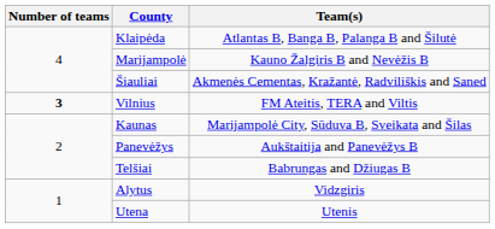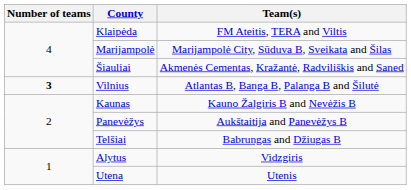 <table class="wikitable" style="text-align:center">
 <tr>
 <th>Number of teams</th>
 <th><a href='#'>County</a></th>
 <th>Team(s)</th>
 </tr>
 <tr>
 <td rowspan="3">4</td>
 <td align="left"> <a href='#'>Klaipėda</a></td>
-<td><a href='#'>Atlantas B</a>, <a href='#'>Banga B</a>, <a href='#'>Palanga B</a> and <a href='#'>Šilutė</a></td>
+<td><a href='#'>FM Ateitis</a>, <a href='#'>TERA</a> and <a href='#'>Viltis</a></td>
 </tr>
 <tr>
 <td align="left"> <a href='#'>Marijampolė</a></td>
-<td><a href='#'>Kauno Žalgiris B</a> and <a href='#'>Nevėžis B</a></td>
+<td><a href='#'>Marijampolė City</a>, <a href='#'>Sūduva B</a>, <a href='#'>Sveikata</a> and <a href='#'>Šilas</a></td>
 </tr>
 <tr>
 <td align="left"> <a href='#'>Šiauliai</a></td>
 <td><a href='#'>Akmenės Cementas</a>, <a href='#'>Kražantė</a>, <a href='#'>Radviliškis</a> and <a href='#'>Saned</a></td>
 </tr>
 <tr>
 <td><strong>3</strong></td>
 <td align="left"> <a href='#'>Vilnius</a></td>
-<td><a href='#'>FM Ateitis</a>, <a href='#'>TERA</a> and <a href='#'>Viltis</a></td>
+<td><a href='#'>Atlantas B</a>, <a href='#'>Banga B</a>, <a href='#'>Palanga B</a> and <a href='#'>Šilutė</a></td>
 </tr>
 <tr>
 <td rowspan="3">2</td>
 <td align="left"> <a href='#'>Kaunas</a></td>
-<td><a href='#'>Marijampolė City</a>, <a href='#'>Sūduva B</a>, <a href='#'>Sveikata</a> and <a href='#'>Šilas</a></td>
+<td><a href='#'>Kauno Žalgiris B</a> and <a href='#'>Nevėžis B</a></td>
 </tr>
 <tr>
 <td align="left"> <a href='#'>Panevėžys</a></td>
 <td><a href='#'>Aukštaitija</a> and <a href='#'>Panevėžys B</a></td>
 </tr>
 <tr>
 <td align="left"> <a href='#'>Telšiai</a></td>
 <td><a href='#'>Babrungas</a> and <a href='#'>Džiugas B</a></td>
 </tr>
 <tr>
 <td rowspan="2">1</td>
 <td align="left"> <a href='#'>Alytus</a></td>
 <td><a href='#'>Vidzgiris</a></td>
 </tr>
 <tr>
 <td align="left"> <a href='#'>Utena</a></td>
 <td><a href='#'>Utenis</a></td>
 </tr>
 </table>
